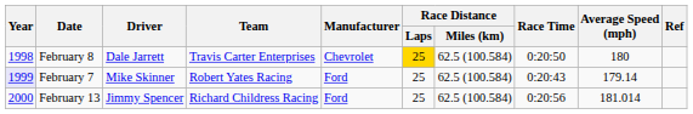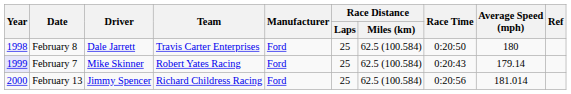 <table class="wikitable" style="font-size: 95%;">
 <tr>
 <th rowspan="2">Year</th>
 <th rowspan="2">Date</th>
 <th rowspan="2">Driver</th>
 <th rowspan="2">Team</th>
 <th rowspan="2">Manufacturer</th>
 <th colspan="2">Race Distance</th>
 <th rowspan="2">Race Time</th>
 <th rowspan="2">Average Speed<br>(mph)</th>
 <th rowspan="2">Ref</th>
 </tr>
 <tr>
 <th>Laps</th>
 <th>Miles (km)</th>
 </tr>
 <tr>
 <td><a href='#'>1998</a></td>
 <td>February 8</td>
 <td><a href='#'>Dale Jarrett</a></td>
 <td><a href='#'>Travis Carter Enterprises</a></td>
-<td><a href='#'>Chevrolet</a></td>
-<td align="center" style="background: gold;">25</td>
+<td><a href='#'>Ford</a></td>
+<td align="center">25</td>
 <td align="center">62.5 (100.584)</td>
 <td align="center">0:20:50</td>
 <td align="center">180</td>
 <td align="center"></td>
 </tr>
 <tr>
 <td style="background: lavender;"><a href='#'>1999</a></td>
 <td>February 7</td>
 <td><a href='#'>Mike Skinner</a></td>
 <td><a href='#'>Robert Yates Racing</a></td>
 <td><a href='#'>Ford</a></td>
 <td align="center">25</td>
 <td align="center">62.5 (100.584)</td>
 <td align="center">0:20:43</td>
 <td align="center">179.14</td>
 <td align="center"></td>
 </tr>
 <tr>
 <td><a href='#'>2000</a></td>
 <td>February 13</td>
 <td><a href='#'>Jimmy Spencer</a></td>
 <td><a href='#'>Richard Childress Racing</a></td>
 <td><a href='#'>Ford</a></td>
 <td align="center">25</td>
 <td align="center">62.5 (100.584)</td>
 <td align="center">0:20:56</td>
 <td align="center">181.014</td>
 <td align="center"></td>
 </tr>
 </table>
